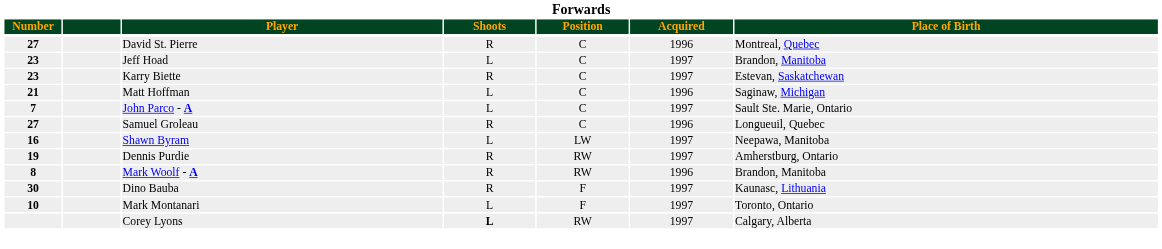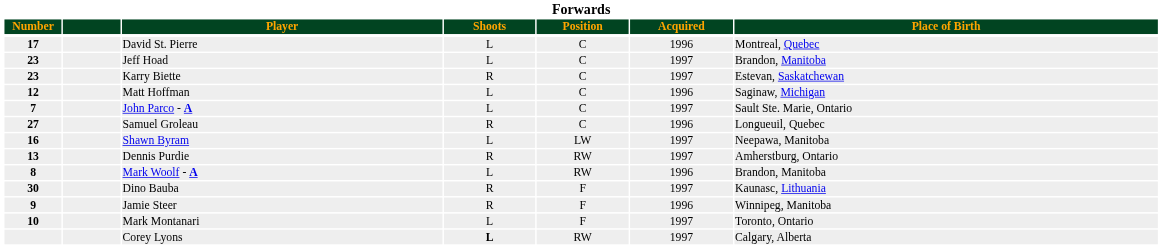 <table class="toccolours" style="width:100%">
 <tr>
 <th colspan=7><big>Forwards </big></th>
 </tr>
 <tr style="background:#014421; color:#FFA500">
 <th width=5%>Number</th>
 <th width=5%></th>
 <th !width=15%>Player</th>
 <th width=8%>Shoots</th>
 <th width=8%>Position</th>
 <th width=9%>Acquired</th>
 <th width=37%>Place of Birth</th>
 </tr>
 <tr>
 </tr>
 <tr style="background:#eee">
-<td align=center><strong>27</strong></td>
+<td align=center><strong>17</strong></td>
 <td align=center></td>
 <td>David St. Pierre</td>
-<td align=center>R</td>
+<td align=center>L</td>
 <td align=center>C</td>
 <td align=center>1996</td>
 <td>Montreal, <a href='#'>Quebec</a></td>
 </tr>
 <tr style="background:#eee">
 <td align=center><strong>23</strong></td>
 <td align=center></td>
 <td>Jeff Hoad</td>
 <td align=center>L</td>
 <td align=center>C</td>
 <td align=center>1997</td>
 <td>Brandon, <a href='#'>Manitoba</a></td>
 </tr>
 <tr style="background:#eee">
 <td align=center><strong>23</strong></td>
 <td align=center></td>
 <td>Karry Biette</td>
 <td align=center>R</td>
 <td align=center>C</td>
 <td align=center>1997</td>
 <td>Estevan, <a href='#'>Saskatchewan</a></td>
 </tr>
 <tr style="background:#eee">
-<td align=center><strong>21</strong></td>
+<td align=center><strong>12</strong></td>
 <td align=center></td>
 <td>Matt Hoffman</td>
 <td align=center>L</td>
 <td align=center>C</td>
 <td align=center>1996</td>
 <td>Saginaw, <a href='#'>Michigan</a></td>
 </tr>
 <tr style="background:#eee">
 <td align=center><strong>7</strong></td>
 <td align=center></td>
 <td><a href='#'>John Parco</a> - <strong><a href='#'>A</a></strong></td>
 <td align=center>L</td>
 <td align=center>C</td>
 <td align=center>1997</td>
 <td>Sault Ste. Marie, Ontario</td>
 </tr>
 <tr style="background:#eee">
 <td align=center><strong>27</strong></td>
 <td align=center></td>
 <td>Samuel Groleau</td>
 <td align=center>R</td>
 <td align=center>C</td>
 <td align=center>1996</td>
 <td>Longueuil, Quebec</td>
 </tr>
 <tr style="background:#eee">
 <td align=center><strong>16</strong></td>
 <td align=center></td>
 <td><a href='#'>Shawn Byram</a></td>
 <td align=center>L</td>
 <td align=center>LW</td>
 <td align=center>1997</td>
 <td>Neepawa, Manitoba</td>
 </tr>
 <tr style="background:#eee">
-<td align=center><strong>19</strong></td>
+<td align=center><strong>13</strong></td>
 <td align=center></td>
 <td>Dennis Purdie</td>
 <td align=center>R</td>
 <td align=center>RW</td>
 <td align=center>1997</td>
 <td>Amherstburg, Ontario</td>
 </tr>
 <tr style="background:#eee">
 <td align=center><strong>8</strong></td>
 <td align=center></td>
 <td><a href='#'>Mark Woolf</a> - <strong><a href='#'>A</a></strong></td>
-<td align=center>R</td>
+<td align=center>L</td>
 <td align=center>RW</td>
 <td align=center>1996</td>
 <td>Brandon, Manitoba</td>
 </tr>
 <tr style="background:#eee">
 <td align=center><strong>30</strong></td>
 <td align=center></td>
 <td>Dino Bauba</td>
 <td align=center>R</td>
 <td align=center>F</td>
 <td align=center>1997</td>
 <td>Kaunasc, <a href='#'>Lithuania</a></td>
+</tr>
+<tr style="background:#eee">
+<td align=center><strong>9</strong></td>
+<td align=center></td>
+<td>Jamie Steer</td>
+<td align=center>R</td>
+<td align=center>F</td>
+<td align=center>1996</td>
+<td>Winnipeg, Manitoba</td>
 </tr>
 <tr style="background:#eee">
 <td align=center><strong>10</strong></td>
 <td align=center></td>
 <td>Mark Montanari</td>
 <td align=center>L</td>
 <td align=center>F</td>
 <td align=center>1997</td>
 <td>Toronto, Ontario</td>
 </tr>
 <tr style="background:#eee">
 <td align=center></td>
 <td align=center></td>
 <td>Corey Lyons</td>
 <td align=center><strong>L</strong></td>
 <td align=center>RW</td>
 <td align=center>1997</td>
 <td>Calgary, Alberta</td>
 </tr>
 </table>
